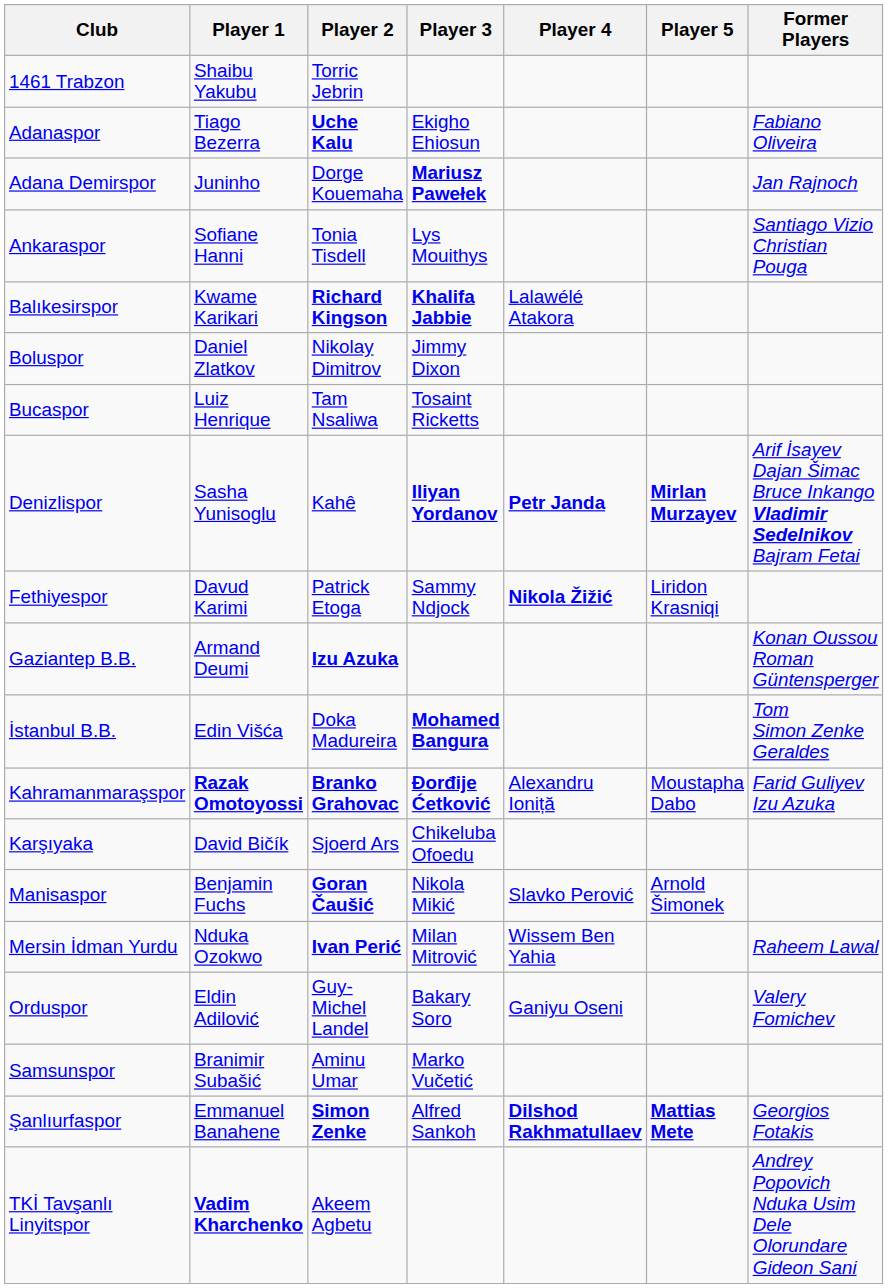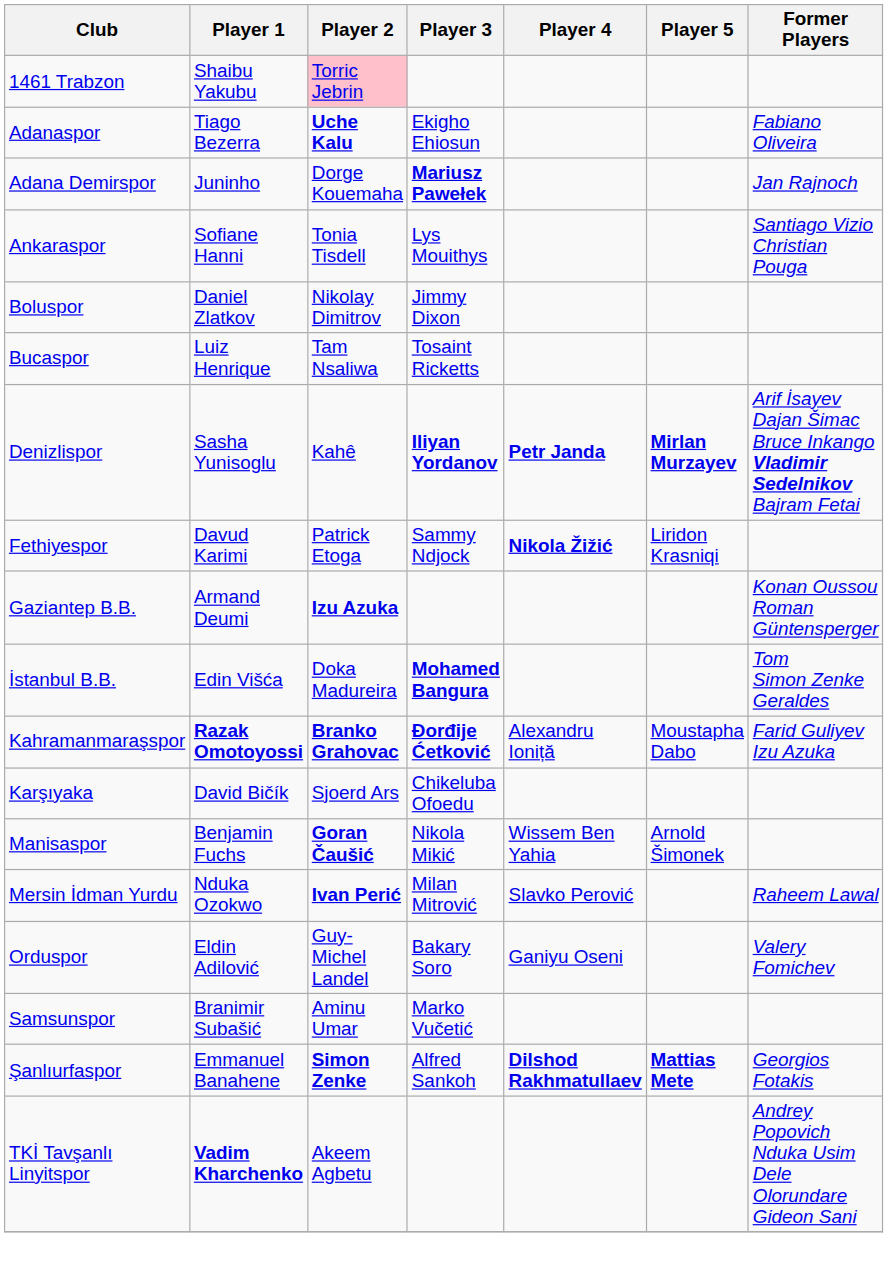 <table class="wikitable">
 <tr>
 <th width="180">Club</th>
 <th width="180">Player 1</th>
 <th width="180">Player 2</th>
 <th width="180">Player 3</th>
 <th width="180">Player 4</th>
 <th width="180">Player 5</th>
 <th width="180">Former Players</th>
 </tr>
 <tr>
 <td><a href='#'>1461 Trabzon</a></td>
 <td> <a href='#'>Shaibu Yakubu</a></td>
-<td> <a href='#'>Torric Jebrin</a></td>
+<td style="background: pink;"> <a href='#'>Torric Jebrin</a></td>
 <td></td>
 <td></td>
 <td></td>
 <td></td>
 </tr>
 <tr>
 <td><a href='#'>Adanaspor</a></td>
 <td> <a href='#'>Tiago Bezerra</a></td>
 <td> <strong><a href='#'>Uche Kalu</a></strong></td>
 <td> <a href='#'>Ekigho Ehiosun</a></td>
 <td></td>
 <td></td>
 <td> <em><a href='#'>Fabiano Oliveira</a></em></td>
 </tr>
 <tr>
 <td><a href='#'>Adana Demirspor</a></td>
 <td> <a href='#'>Juninho</a></td>
 <td> <a href='#'>Dorge Kouemaha</a></td>
 <td> <strong><a href='#'>Mariusz Pawełek</a></strong></td>
 <td></td>
 <td></td>
 <td> <em><a href='#'>Jan Rajnoch</a></em></td>
 </tr>
 <tr>
 <td><a href='#'>Ankaraspor</a></td>
 <td> <a href='#'>Sofiane Hanni</a></td>
 <td> <a href='#'>Tonia Tisdell</a></td>
 <td> <a href='#'>Lys Mouithys</a></td>
 <td></td>
 <td></td>
 <td> <em><a href='#'>Santiago Vizio</a></em> <br>  <em><a href='#'>Christian Pouga</a></em></td>
-</tr>
-<tr>
-<td><a href='#'>Balıkesirspor</a></td>
-<td> <a href='#'>Kwame Karikari</a></td>
-<td> <strong><a href='#'>Richard Kingson</a></strong></td>
-<td> <strong><a href='#'>Khalifa Jabbie</a></strong></td>
-<td> <a href='#'>Lalawélé Atakora</a></td>
-<td></td>
-<td></td>
 </tr>
 <tr>
 <td><a href='#'>Boluspor</a></td>
 <td> <a href='#'>Daniel Zlatkov</a></td>
 <td> <a href='#'>Nikolay Dimitrov</a></td>
 <td> <a href='#'>Jimmy Dixon</a></td>
 <td></td>
 <td></td>
 <td></td>
 </tr>
 <tr>
 <td><a href='#'>Bucaspor</a></td>
 <td> <a href='#'>Luiz Henrique</a></td>
 <td> <a href='#'>Tam Nsaliwa</a></td>
 <td> <a href='#'>Tosaint Ricketts</a></td>
 <td></td>
 <td></td>
 <td></td>
 </tr>
 <tr>
 <td><a href='#'>Denizlispor</a></td>
 <td> <a href='#'>Sasha Yunisoglu</a></td>
 <td> <a href='#'>Kahê</a></td>
 <td> <strong><a href='#'>Iliyan Yordanov</a></strong></td>
 <td> <strong><a href='#'>Petr Janda</a></strong></td>
 <td> <strong><a href='#'>Mirlan Murzayev</a></strong></td>
 <td> <em><a href='#'>Arif İsayev</a></em> <br>  <em><a href='#'>Dajan Šimac</a></em> <br>  <em><a href='#'>Bruce Inkango</a></em> <br>  <strong><em><a href='#'>Vladimir Sedelnikov</a></em></strong> <br>  <em><a href='#'>Bajram Fetai</a></em></td>
 </tr>
 <tr>
 <td><a href='#'>Fethiyespor</a></td>
 <td> <a href='#'>Davud Karimi</a></td>
 <td> <a href='#'>Patrick Etoga</a></td>
 <td> <a href='#'>Sammy Ndjock</a></td>
 <td> <strong><a href='#'>Nikola Žižić</a></strong></td>
 <td> <a href='#'>Liridon Krasniqi</a></td>
 <td></td>
 </tr>
 <tr>
 <td><a href='#'>Gaziantep B.B.</a></td>
 <td> <a href='#'>Armand Deumi</a></td>
 <td> <strong><a href='#'>Izu Azuka</a></strong></td>
 <td></td>
 <td></td>
 <td></td>
 <td> <em><a href='#'>Konan Oussou</a></em> <br>  <em><a href='#'>Roman Güntensperger</a></em></td>
 </tr>
 <tr>
 <td><a href='#'>İstanbul B.B.</a></td>
 <td> <a href='#'>Edin Višća</a></td>
 <td> <a href='#'>Doka Madureira</a></td>
 <td> <strong><a href='#'>Mohamed Bangura</a></strong></td>
 <td></td>
 <td></td>
 <td> <em><a href='#'>Tom</a></em> <br>  <em><a href='#'>Simon Zenke</a></em> <br>  <em><a href='#'>Geraldes</a></em></td>
 </tr>
 <tr>
 <td><a href='#'>Kahramanmaraşspor</a></td>
 <td> <strong><a href='#'>Razak Omotoyossi</a></strong></td>
 <td> <strong><a href='#'>Branko Grahovac</a></strong></td>
 <td> <strong><a href='#'>Đorđije Ćetković</a></strong></td>
 <td> <a href='#'>Alexandru Ioniță</a></td>
 <td> <a href='#'>Moustapha Dabo</a></td>
 <td> <em><a href='#'>Farid Guliyev</a></em> <br>  <em><a href='#'>Izu Azuka</a></em></td>
 </tr>
 <tr>
 <td><a href='#'>Karşıyaka</a></td>
 <td> <a href='#'>David Bičík</a></td>
 <td> <a href='#'>Sjoerd Ars</a></td>
 <td> <a href='#'>Chikeluba Ofoedu</a></td>
 <td></td>
 <td></td>
 <td></td>
 </tr>
 <tr>
 <td><a href='#'>Manisaspor</a></td>
 <td> <a href='#'>Benjamin Fuchs</a></td>
 <td> <strong><a href='#'>Goran Čaušić</a></strong></td>
 <td> <a href='#'>Nikola Mikić</a></td>
-<td> <a href='#'>Slavko Perović</a></td>
+<td> <a href='#'>Wissem Ben Yahia</a></td>
 <td> <a href='#'>Arnold Šimonek</a></td>
 <td></td>
 </tr>
 <tr>
 <td><a href='#'>Mersin İdman Yurdu</a></td>
 <td> <a href='#'>Nduka Ozokwo</a></td>
 <td> <strong><a href='#'>Ivan Perić</a></strong></td>
 <td> <a href='#'>Milan Mitrović</a></td>
-<td> <a href='#'>Wissem Ben Yahia</a></td>
+<td> <a href='#'>Slavko Perović</a></td>
 <td></td>
 <td> <em><a href='#'>Raheem Lawal</a></em></td>
 </tr>
 <tr>
 <td><a href='#'>Orduspor</a></td>
 <td> <a href='#'>Eldin Adilović</a></td>
 <td> <a href='#'>Guy-Michel Landel</a></td>
 <td> <a href='#'>Bakary Soro</a></td>
 <td> <a href='#'>Ganiyu Oseni</a></td>
 <td></td>
 <td> <em><a href='#'>Valery Fomichev</a></em></td>
 </tr>
 <tr>
 <td><a href='#'>Samsunspor</a></td>
 <td> <a href='#'>Branimir Subašić</a></td>
 <td> <a href='#'>Aminu Umar</a></td>
 <td> <a href='#'>Marko Vučetić</a></td>
 <td></td>
 <td></td>
 <td></td>
 </tr>
 <tr>
 <td><a href='#'>Şanlıurfaspor</a></td>
 <td> <a href='#'>Emmanuel Banahene</a></td>
 <td> <strong><a href='#'>Simon Zenke</a></strong></td>
 <td> <a href='#'>Alfred Sankoh</a></td>
 <td> <strong><a href='#'>Dilshod Rakhmatullaev</a></strong></td>
 <td> <strong><a href='#'>Mattias Mete</a></strong></td>
 <td> <em><a href='#'>Georgios Fotakis</a></em></td>
 </tr>
 <tr>
 <td><a href='#'>TKİ Tavşanlı Linyitspor</a></td>
 <td> <strong><a href='#'>Vadim Kharchenko</a></strong></td>
 <td> <a href='#'>Akeem Agbetu</a></td>
 <td></td>
 <td></td>
 <td></td>
 <td> <em><a href='#'>Andrey Popovich</a></em> <br>  <em><a href='#'>Nduka Usim</a></em> <br>  <em><a href='#'>Dele Olorundare</a></em> <br>  <em><a href='#'>Gideon Sani</a></em></td>
 </tr>
 <tr>
 </tr>
 </table>
